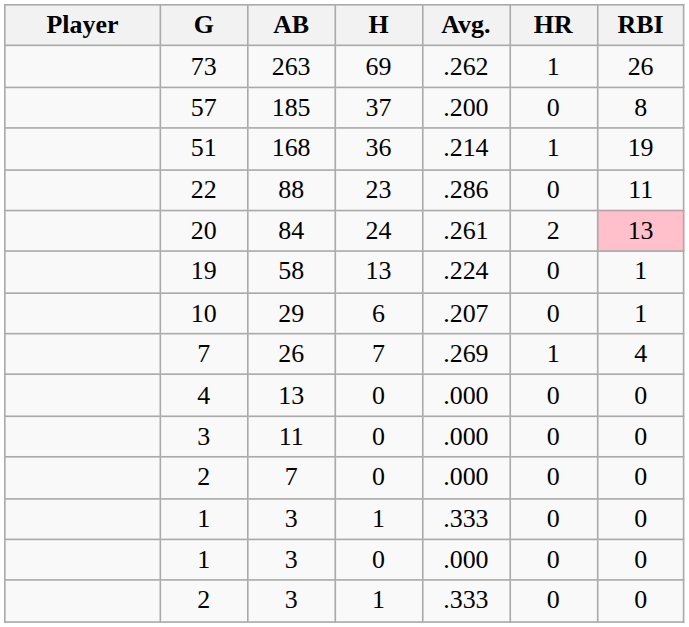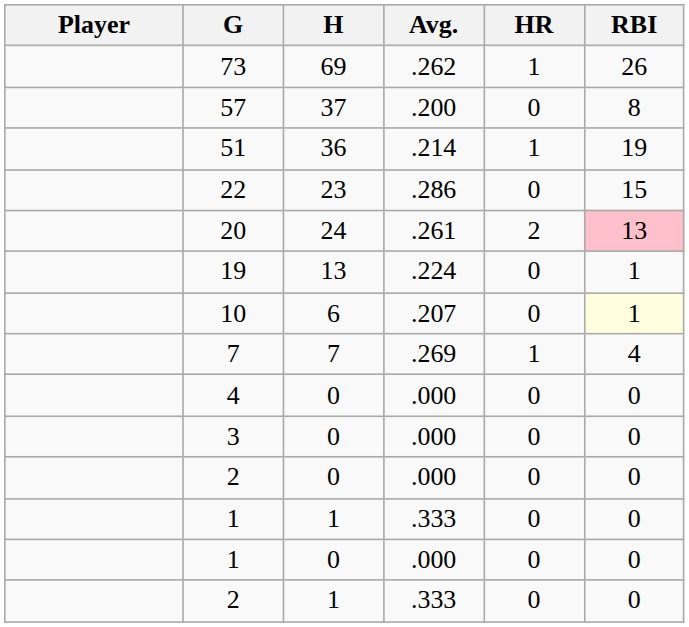 <table class="wikitable sortable">
 <tr>
 <th bgcolor="#DDDDFF" width="16%">Player</th>
 <th bgcolor="#DDDDFF" width="9%">G</th>
-<th bgcolor="#DDDDFF" width="9%">AB</th>
 <th bgcolor="#DDDDFF" width="9%">H</th>
 <th bgcolor="#DDDDFF" width="9%">Avg.</th>
 <th bgcolor="#DDDDFF" width="9%">HR</th>
 <th bgcolor="#DDDDFF" width="9%">RBI</th>
 </tr>
 <tr align="center">
 <td></td>
 <td>73</td>
-<td>263</td>
 <td>69</td>
 <td>.262</td>
 <td>1</td>
 <td>26</td>
 </tr>
 <tr align="center">
 <td></td>
 <td>57</td>
-<td>185</td>
 <td>37</td>
 <td>.200</td>
 <td>0</td>
 <td>8</td>
 </tr>
 <tr align="center">
 <td></td>
 <td>51</td>
-<td>168</td>
 <td>36</td>
 <td>.214</td>
 <td>1</td>
 <td>19</td>
 </tr>
 <tr align="center">
 <td></td>
 <td>22</td>
-<td>88</td>
 <td>23</td>
 <td>.286</td>
 <td>0</td>
-<td>11</td>
+<td>15</td>
 </tr>
 <tr align="center">
 <td></td>
 <td>20</td>
-<td>84</td>
 <td>24</td>
 <td>.261</td>
 <td>2</td>
 <td style="background: pink;">13</td>
 </tr>
 <tr align="center">
 <td></td>
 <td>19</td>
-<td>58</td>
 <td>13</td>
 <td>.224</td>
 <td>0</td>
 <td>1</td>
 </tr>
 <tr align="center">
 <td></td>
 <td>10</td>
-<td>29</td>
 <td>6</td>
 <td>.207</td>
 <td>0</td>
-<td>1</td>
+<td style="background: lightyellow;">1</td>
 </tr>
 <tr align="center">
 <td></td>
 <td>7</td>
-<td>26</td>
 <td>7</td>
 <td>.269</td>
 <td>1</td>
 <td>4</td>
 </tr>
 <tr align="center">
 <td></td>
 <td>4</td>
-<td>13</td>
 <td>0</td>
 <td>.000</td>
 <td>0</td>
 <td>0</td>
 </tr>
 <tr align="center">
 <td></td>
-<td>3</td>
-<td>11</td>
-<td>0</td>
-<td>.000</td>
-<td>0</td>
-<td>0</td>
-</tr>
-<tr align="center">
-<td></td>
-<td>2</td>
-<td>7</td>
-<td>0</td>
-<td>.000</td>
-<td>0</td>
-<td>0</td>
-</tr>
-<tr align="center">
-<td></td>
-<td>1</td>
-<td>3</td>
-<td>1</td>
-<td>.333</td>
-<td>0</td>
-<td>0</td>
-</tr>
-<tr align="center">
-<td></td>
-<td>1</td>
 <td>3</td>
 <td>0</td>
 <td>.000</td>
 <td>0</td>
 <td>0</td>
 </tr>
 <tr align="center">
 <td></td>
 <td>2</td>
-<td>3</td>
+<td>0</td>
+<td>.000</td>
+<td>0</td>
+<td>0</td>
+</tr>
+<tr align="center">
+<td></td>
+<td>1</td>
+<td>1</td>
+<td>.333</td>
+<td>0</td>
+<td>0</td>
+</tr>
+<tr align="center">
+<td></td>
+<td>1</td>
+<td>0</td>
+<td>.000</td>
+<td>0</td>
+<td>0</td>
+</tr>
+<tr align="center">
+<td></td>
+<td>2</td>
 <td>1</td>
 <td>.333</td>
 <td>0</td>
 <td>0</td>
 </tr>
 </table>
